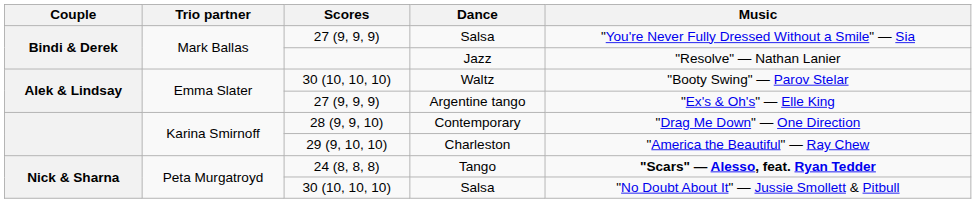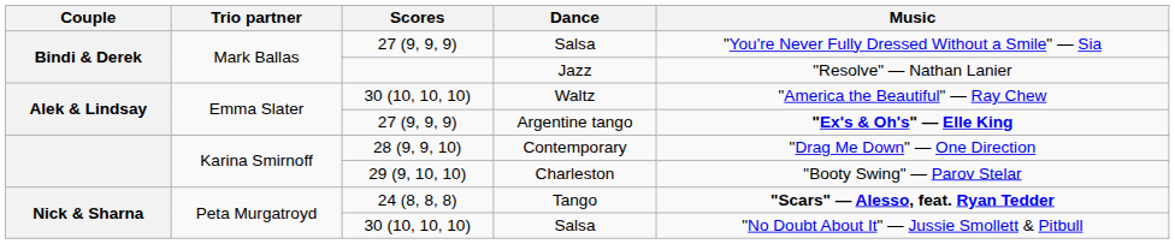 <table class="wikitable sortable" style="text-align:center; width:90%">
 <tr>
 <th scope="col">Couple</th>
 <th scope="col" class="unsortable">Trio partner</th>
 <th scope="col">Scores</th>
 <th scope="col" class="unsortable">Dance</th>
 <th scope="col" class="unsortable">Music</th>
 </tr>
 <tr>
 <th scope="row" rowspan=2>Bindi & Derek</th>
 <td rowspan=2>Mark Ballas</td>
 <td>27 (9, 9, 9)</td>
 <td>Salsa</td>
 <td>"<a href='#'>You're Never Fully Dressed Without a Smile</a>" — <a href='#'>Sia</a></td>
 </tr>
 <tr>
 <td></td>
 <td>Jazz</td>
 <td>"Resolve" — Nathan Lanier</td>
 </tr>
 <tr>
 <th scope="row" rowspan=2>Alek & Lindsay</th>
 <td rowspan=2>Emma Slater</td>
 <td>30 (10, 10, 10)</td>
 <td>Waltz</td>
-<td>"Booty Swing" — <a href='#'>Parov Stelar</a></td>
+<td>"<a href='#'>America the Beautiful</a>" — <a href='#'>Ray Chew</a></td>
 </tr>
 <tr>
 <td>27 (9, 9, 9)</td>
 <td>Argentine tango</td>
-<td>"<a href='#'>Ex's & Oh's</a>" — <a href='#'>Elle King</a></td>
+<td><strong>"<a href='#'>Ex's & Oh's</a>" — <a href='#'>Elle King</a></strong></td>
 </tr>
 <tr>
 <th scope="row" rowspan=2></th>
 <td rowspan=2>Karina Smirnoff</td>
 <td>28 (9, 9, 10)</td>
 <td>Contemporary</td>
 <td>"<a href='#'>Drag Me Down</a>" — <a href='#'>One Direction</a></td>
 </tr>
 <tr>
 <td>29 (9, 10, 10)</td>
 <td>Charleston</td>
-<td>"<a href='#'>America the Beautiful</a>" — <a href='#'>Ray Chew</a></td>
+<td>"Booty Swing" — <a href='#'>Parov Stelar</a></td>
 </tr>
 <tr>
 <th scope="row" rowspan=2>Nick & Sharna</th>
 <td rowspan=2>Peta Murgatroyd</td>
 <td>24 (8, 8, 8)</td>
 <td>Tango</td>
 <td><strong>"Scars" — <a href='#'>Alesso</a>, feat. <a href='#'>Ryan Tedder</a></strong></td>
 </tr>
 <tr>
 <td>30 (10, 10, 10)</td>
 <td>Salsa</td>
 <td>"<a href='#'>No Doubt About It</a>" — <a href='#'>Jussie Smollett</a> & <a href='#'>Pitbull</a></td>
 </tr>
 </table>
